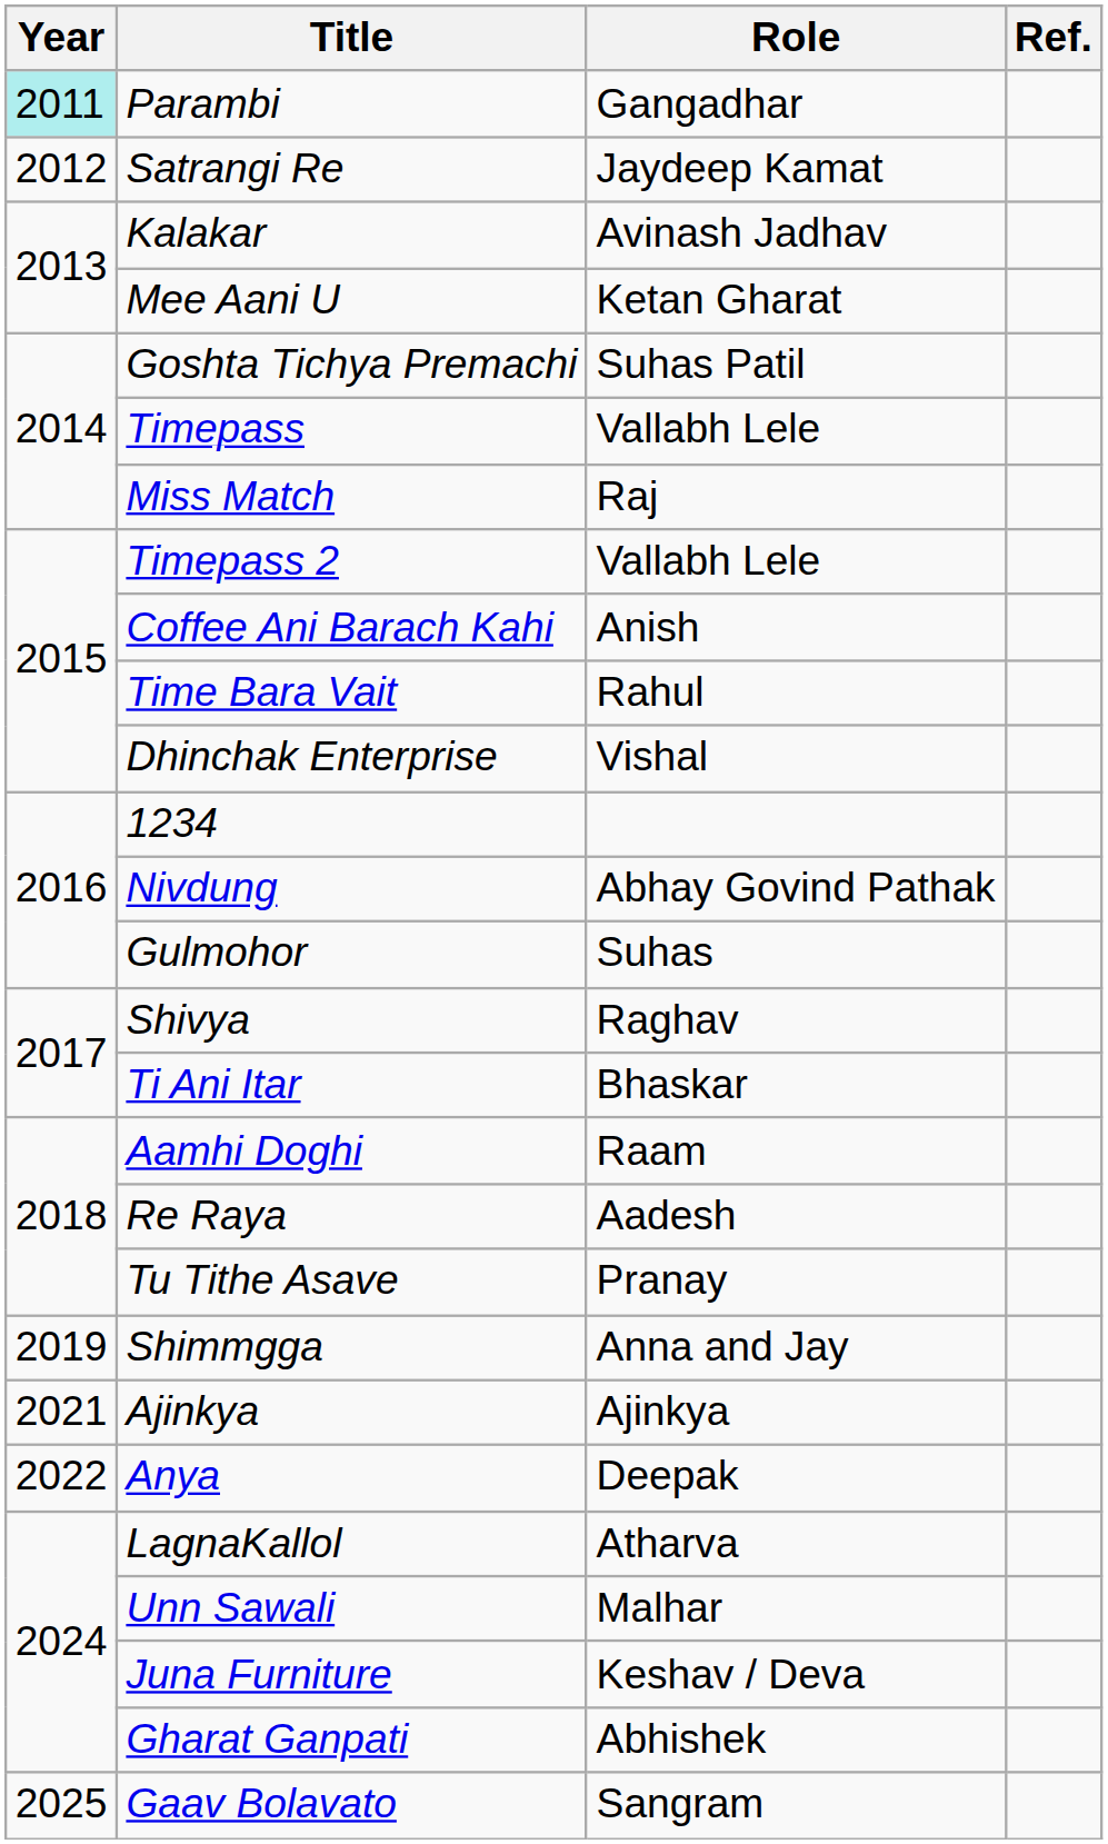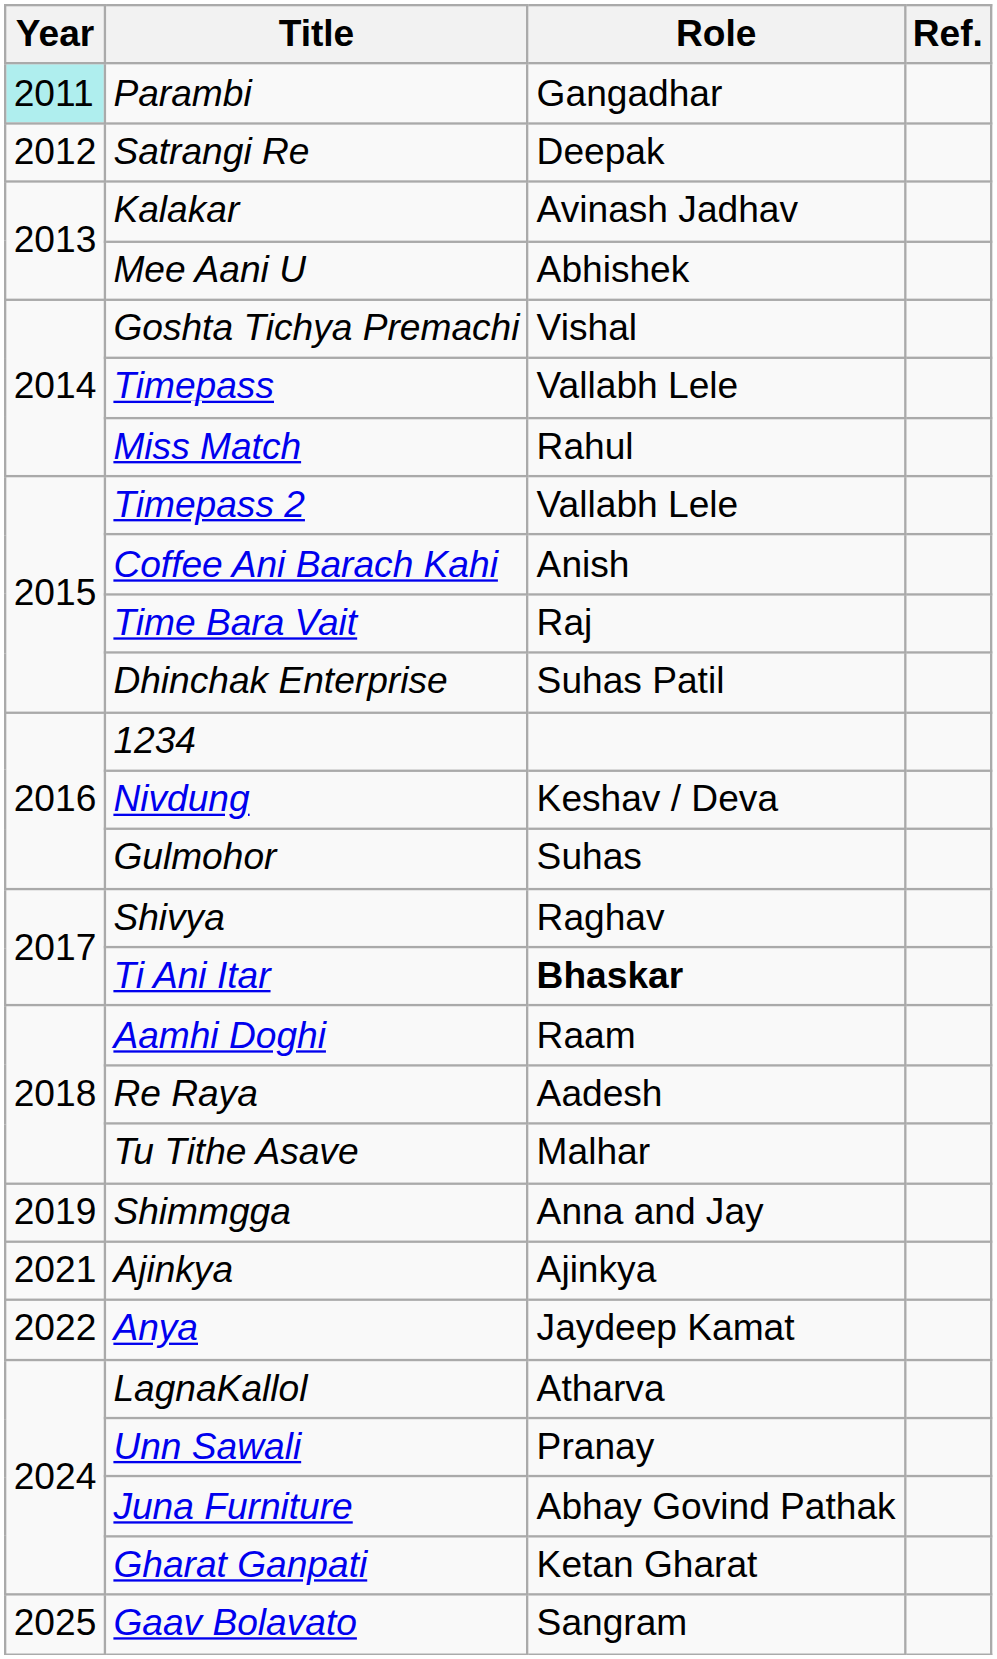 <table class="wikitable sortable" style="font-size:100%">
 <tr style="text-align:center;">
 <th>Year</th>
 <th>Title</th>
 <th>Role</th>
 <th>Ref.</th>
 </tr>
 <tr>
 <td style="background: paleturquoise;">2011</td>
 <td><em>Parambi</em></td>
 <td>Gangadhar</td>
 <td style="text-align:center;"></td>
 </tr>
 <tr>
 <td>2012</td>
 <td><em>Satrangi Re</em></td>
-<td>Jaydeep Kamat</td>
+<td>Deepak</td>
 <td></td>
 </tr>
 <tr>
 <td Rowspan="2">2013</td>
 <td><em>Kalakar</em></td>
 <td>Avinash Jadhav</td>
 <td style="text-align:center;"></td>
 </tr>
 <tr>
 <td><em>Mee Aani U</em></td>
-<td>Ketan Gharat</td>
+<td>Abhishek</td>
 <td></td>
 </tr>
 <tr>
 <td Rowspan="3">2014</td>
 <td><em>Goshta Tichya Premachi</em></td>
-<td>Suhas Patil</td>
+<td>Vishal</td>
 <td></td>
 </tr>
 <tr>
 <td><em><a href='#'>Timepass</a></em></td>
 <td>Vallabh Lele</td>
 <td style="text-align:center;"></td>
 </tr>
 <tr>
 <td><em><a href='#'>Miss Match</a></em></td>
-<td>Raj</td>
+<td>Rahul</td>
 <td style="text-align:center;"></td>
 </tr>
 <tr>
 <td Rowspan="4">2015</td>
 <td><em><a href='#'>Timepass 2</a></em></td>
 <td>Vallabh Lele</td>
 <td style="text-align:center;"></td>
 </tr>
 <tr>
 <td><em><a href='#'>Coffee Ani Barach Kahi</a></em></td>
 <td>Anish</td>
 <td style="text-align:center;"></td>
 </tr>
 <tr>
 <td><em><a href='#'>Time Bara Vait</a></em></td>
-<td>Rahul</td>
+<td>Raj</td>
 <td style="text-align:center;"></td>
 </tr>
 <tr>
 <td><em>Dhinchak Enterprise</em></td>
-<td>Vishal</td>
+<td>Suhas Patil</td>
 <td style="text-align:center;"></td>
 </tr>
 <tr>
 <td Rowspan="3">2016</td>
 <td><em>1234</em></td>
 <td></td>
 <td></td>
 </tr>
 <tr>
 <td><em><a href='#'>Nivdung</a></em></td>
-<td>Abhay Govind Pathak</td>
+<td>Keshav / Deva</td>
 <td></td>
 </tr>
 <tr>
 <td><em>Gulmohor</em></td>
 <td>Suhas</td>
 <td></td>
 </tr>
 <tr>
 <td Rowspan="2">2017</td>
 <td><em>Shivya</em></td>
 <td>Raghav</td>
 <td style="text-align:center;"></td>
 </tr>
 <tr>
 <td><em><a href='#'>Ti Ani Itar</a></em></td>
-<td>Bhaskar</td>
+<td><strong>Bhaskar</strong></td>
 <td></td>
 </tr>
 <tr>
 <td Rowspan="3">2018</td>
 <td><em><a href='#'>Aamhi Doghi</a></em></td>
 <td>Raam</td>
 <td></td>
 </tr>
 <tr>
 <td><em>Re Raya</em></td>
 <td>Aadesh</td>
 <td style="text-align:center;"></td>
 </tr>
 <tr>
 <td><em>Tu Tithe Asave</em></td>
-<td>Pranay</td>
+<td>Malhar</td>
 <td></td>
 </tr>
 <tr>
 <td>2019</td>
 <td><em>Shimmgga</em></td>
 <td>Anna and Jay</td>
 <td></td>
 </tr>
 <tr>
 <td>2021</td>
 <td><em>Ajinkya</em></td>
 <td>Ajinkya</td>
 <td></td>
 </tr>
 <tr>
 <td>2022</td>
 <td><em><a href='#'>Anya</a></em></td>
-<td>Deepak</td>
+<td>Jaydeep Kamat</td>
 <td></td>
 </tr>
 <tr>
 <td Rowspan="4">2024</td>
 <td><em>LagnaKallol</em></td>
 <td>Atharva</td>
 <td></td>
 </tr>
 <tr>
 <td><em><a href='#'>Unn Sawali</a></em></td>
-<td>Malhar</td>
+<td>Pranay</td>
 <td></td>
 </tr>
 <tr>
 <td><em><a href='#'>Juna Furniture</a></em></td>
-<td>Keshav / Deva</td>
+<td>Abhay Govind Pathak</td>
 <td></td>
 </tr>
 <tr>
 <td><em><a href='#'>Gharat Ganpati</a></em></td>
-<td>Abhishek</td>
+<td>Ketan Gharat</td>
 <td></td>
 </tr>
 <tr>
 <td>2025</td>
 <td><em><a href='#'>Gaav Bolavato</a></em></td>
 <td>Sangram</td>
 <td></td>
 </tr>
 </table>
